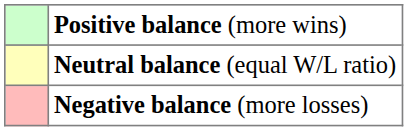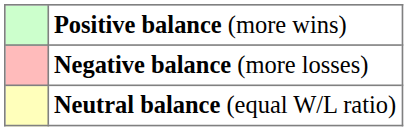 <table bgcolor="#f7f8ff" cellpadding="3" cellspacing="0" border="1" style="font-size: 95%; border: gray solid 1px; border-collapse: collapse;text-align:center;">
 <tr>
 <td style="background: #CCFFCC;" width="20"></td>
 <td bgcolor="#ffffff" align="left"><strong>Positive balance</strong> (more wins)</td>
 </tr>
 <tr>
+<td style="background: #FFBBBB;" width="20"></td>
+<td bgcolor="#ffffff" align="left"><strong>Negative balance</strong> (more losses)</td>
+</tr>
+<tr>
 <td style="background: #FFFFBB;" width="20"></td>
 <td bgcolor="#ffffff" align="left"><strong>Neutral balance</strong> (equal W/L ratio)</td>
 </tr>
-<tr>
-<td style="background: #FFBBBB;" width="20"></td>
-<td bgcolor="#ffffff" align="left"><strong>Negative balance</strong> (more losses)</td>
-</tr>
 </table>
